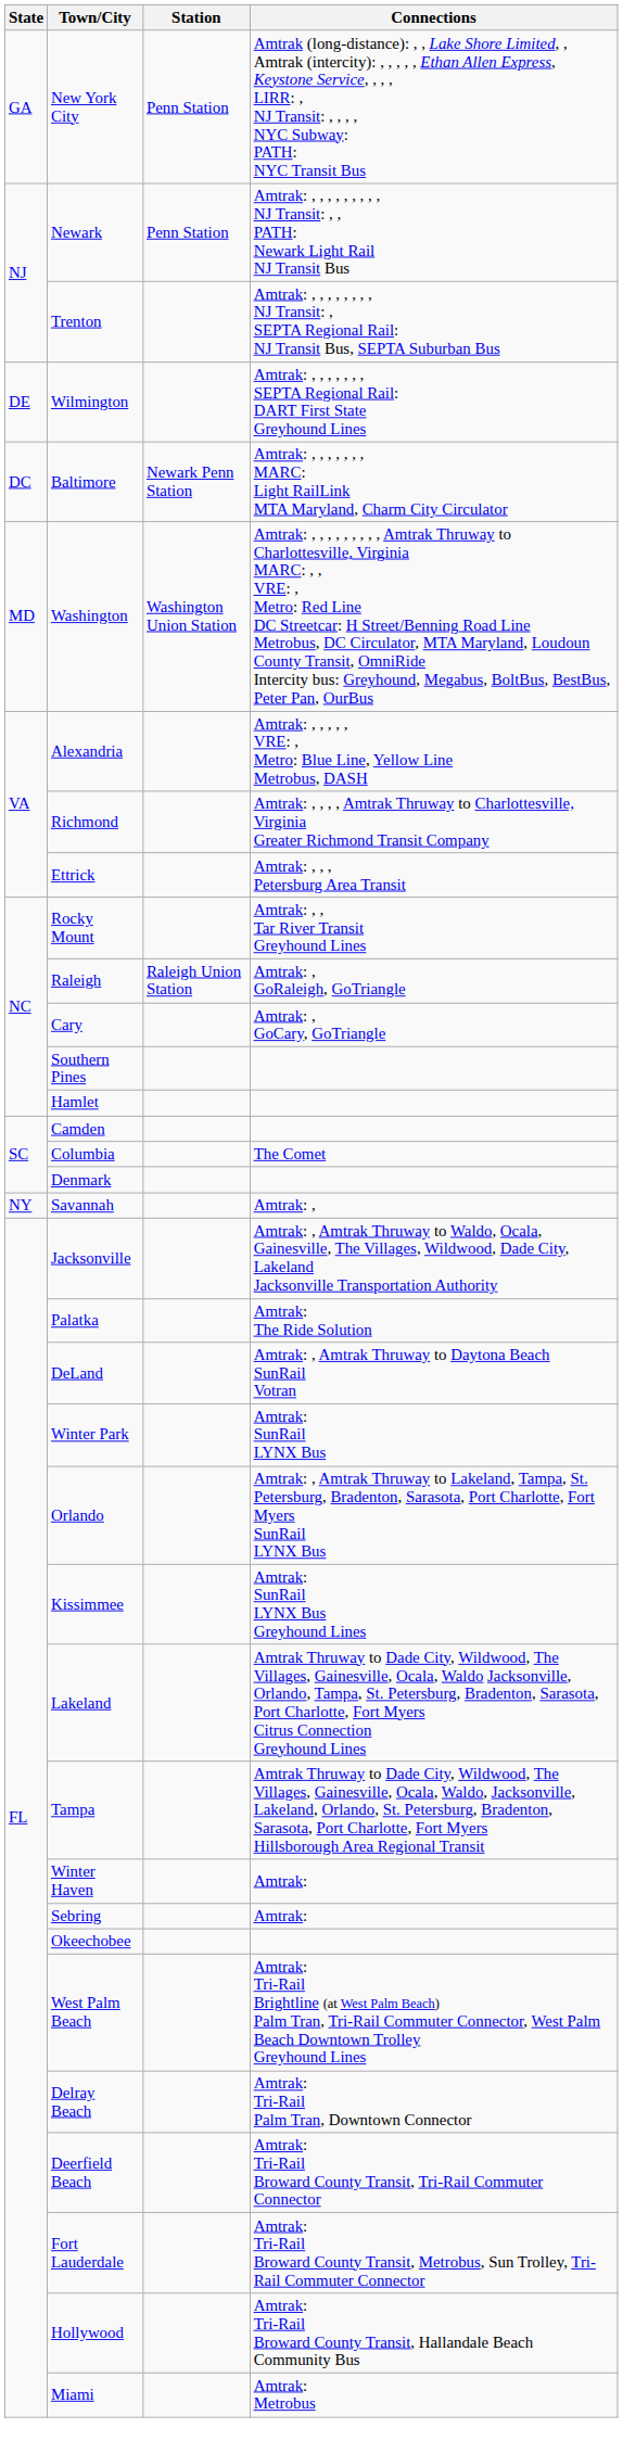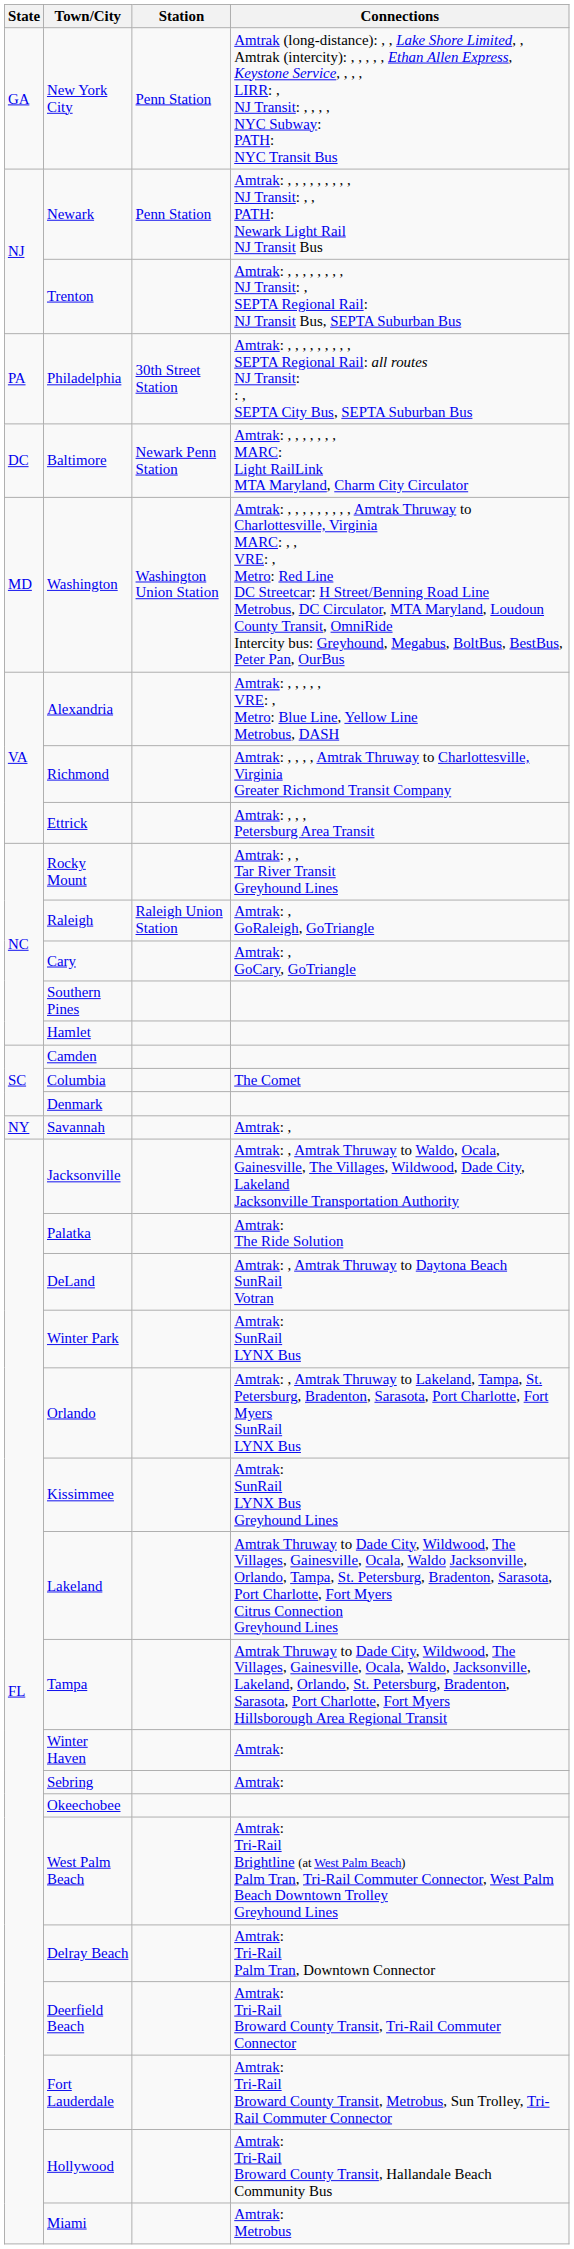 <table class="wikitable">
 <tr>
 <th>State</th>
 <th>Town/City</th>
 <th>Station</th>
 <th>Connections</th>
 </tr>
 <tr>
 <td><a href='#'>GA</a></td>
 <td><a href='#'>New York City</a></td>
 <td><a href='#'>Penn Station</a></td>
 <td> <a href='#'>Amtrak</a> (long-distance):  , , <em><a href='#'>Lake Shore Limited</a></em>, ,  <br> Amtrak (intercity): , , , , , <em><a href='#'>Ethan Allen Express</a></em>, <em><a href='#'>Keystone Service</a></em>, , , , <br> <a href='#'>LIRR</a>: , <br> <a href='#'>NJ Transit</a>: , , , , <br> <a href='#'>NYC Subway</a>: <br> <a href='#'>PATH</a>:   <br> <a href='#'>NYC Transit Bus</a></td>
 </tr>
 <tr>
 <td rowspan=2><a href='#'>NJ</a></td>
 <td><a href='#'>Newark</a></td>
 <td><a href='#'>Penn Station</a></td>
 <td> <a href='#'>Amtrak</a>: , , , , , , , , , <br> <a href='#'>NJ Transit</a>: , , <br> <a href='#'>PATH</a>: <br> <a href='#'>Newark Light Rail</a><br> <a href='#'>NJ Transit</a> Bus</td>
 </tr>
 <tr>
 <td><a href='#'>Trenton</a></td>
 <td></td>
 <td> <a href='#'>Amtrak</a>: , , , , , , , ,  <br> <a href='#'>NJ Transit</a>: , <br> <a href='#'>SEPTA Regional Rail</a>: <br> <a href='#'>NJ Transit</a> Bus, <a href='#'>SEPTA Suburban Bus</a></td>
 </tr>
 <tr>
-<td><a href='#'>DE</a></td>
-<td><a href='#'>Wilmington</a></td>
-<td></td>
-<td> <a href='#'>Amtrak</a>: , , , , , , , <br> <a href='#'>SEPTA Regional Rail</a>: <br> <a href='#'>DART First State</a><br> <a href='#'>Greyhound Lines</a></td>
+<td><a href='#'>PA</a></td>
+<td><a href='#'>Philadelphia</a></td>
+<td><a href='#'>30th Street Station</a></td>
+<td> <a href='#'>Amtrak</a>: , , , , , , , , , <br> <a href='#'>SEPTA Regional Rail</a>: <em>all routes</em><br> <a href='#'>NJ Transit</a>: <br>: , <br> <a href='#'>SEPTA City Bus</a>, <a href='#'>SEPTA Suburban Bus</a></td>
 </tr>
 <tr>
 <td><a href='#'>DC</a></td>
 <td><a href='#'>Baltimore</a></td>
 <td><a href='#'>Newark Penn Station</a></td>
 <td> <a href='#'>Amtrak</a>: , , ,  , , , , <br> <a href='#'>MARC</a>: <br> <a href='#'>Light RailLink</a><br> <a href='#'>MTA Maryland</a>, <a href='#'>Charm City Circulator</a></td>
 </tr>
 <tr>
 <td><a href='#'>MD</a></td>
 <td><a href='#'>Washington</a></td>
 <td><a href='#'>Washington Union Station</a></td>
 <td> <a href='#'>Amtrak</a>: , , , , , , ,  , , <a href='#'>Amtrak Thruway</a> to <a href='#'>Charlottesville, Virginia</a><br> <a href='#'>MARC</a>: , , <br> <a href='#'>VRE</a>: , <br> <a href='#'>Metro</a>:  <a href='#'>Red Line</a><br> <a href='#'>DC Streetcar</a>: <a href='#'>H Street/Benning Road Line</a><br> <a href='#'>Metrobus</a>, <a href='#'>DC Circulator</a>, <a href='#'>MTA Maryland</a>, <a href='#'>Loudoun County Transit</a>, <a href='#'>OmniRide</a><br> Intercity bus:  <a href='#'>Greyhound</a>,  <a href='#'>Megabus</a>, <a href='#'>BoltBus</a>, <a href='#'>BestBus</a>, <a href='#'>Peter Pan</a>, <a href='#'>OurBus</a></td>
 </tr>
 <tr>
 <td rowspan=3><a href='#'>VA</a></td>
 <td><a href='#'>Alexandria</a></td>
 <td></td>
 <td> <a href='#'>Amtrak</a>: , , , , , <br> <a href='#'>VRE</a>: , <br> <a href='#'>Metro</a>:  <a href='#'>Blue Line</a>,  <a href='#'>Yellow Line</a><br> <a href='#'>Metrobus</a>, <a href='#'>DASH</a></td>
 </tr>
 <tr>
 <td><a href='#'>Richmond</a></td>
 <td></td>
 <td> <a href='#'>Amtrak</a>: , , ,  , <a href='#'>Amtrak Thruway</a> to <a href='#'>Charlottesville, Virginia</a><br> <a href='#'>Greater Richmond Transit Company</a></td>
 </tr>
 <tr>
 <td><a href='#'>Ettrick</a></td>
 <td></td>
 <td> <a href='#'>Amtrak</a>: , , , <br> <a href='#'>Petersburg Area Transit</a></td>
 </tr>
 <tr>
 <td rowspan=5><a href='#'>NC</a></td>
 <td><a href='#'>Rocky Mount</a></td>
 <td></td>
 <td> <a href='#'>Amtrak</a>: , , <br> <a href='#'>Tar River Transit</a><br> <a href='#'>Greyhound Lines</a></td>
 </tr>
 <tr>
 <td><a href='#'>Raleigh</a></td>
 <td><a href='#'>Raleigh Union Station</a></td>
 <td> <a href='#'>Amtrak</a>: , <br> <a href='#'>GoRaleigh</a>, <a href='#'>GoTriangle</a></td>
 </tr>
 <tr>
 <td><a href='#'>Cary</a></td>
 <td></td>
 <td> <a href='#'>Amtrak</a>: , <br> <a href='#'>GoCary</a>, <a href='#'>GoTriangle</a></td>
 </tr>
 <tr>
 <td><a href='#'>Southern Pines</a></td>
 <td></td>
 <td></td>
 </tr>
 <tr>
 <td><a href='#'>Hamlet</a></td>
 <td></td>
 <td></td>
 </tr>
 <tr>
 <td rowspan=3><a href='#'>SC</a></td>
 <td><a href='#'>Camden</a></td>
 <td></td>
 <td></td>
 </tr>
 <tr>
 <td><a href='#'>Columbia</a></td>
 <td></td>
 <td> <a href='#'>The Comet</a></td>
 </tr>
 <tr>
 <td><a href='#'>Denmark</a></td>
 <td></td>
 <td></td>
 </tr>
 <tr>
 <td><a href='#'>NY</a></td>
 <td><a href='#'>Savannah</a></td>
 <td></td>
 <td> <a href='#'>Amtrak</a>: , </td>
 </tr>
 <tr>
 <td rowspan=17><a href='#'>FL</a></td>
 <td><a href='#'>Jacksonville</a></td>
 <td></td>
 <td> <a href='#'>Amtrak</a>: , <a href='#'>Amtrak Thruway</a> to <a href='#'>Waldo</a>, <a href='#'>Ocala</a>, <a href='#'>Gainesville</a>, <a href='#'>The Villages</a>, <a href='#'>Wildwood</a>, <a href='#'>Dade City</a>, <a href='#'>Lakeland</a><br> <a href='#'>Jacksonville Transportation Authority</a></td>
 </tr>
 <tr>
 <td><a href='#'>Palatka</a></td>
 <td></td>
 <td> <a href='#'>Amtrak</a>: <br> <a href='#'>The Ride Solution</a></td>
 </tr>
 <tr>
 <td><a href='#'>DeLand</a></td>
 <td></td>
 <td> <a href='#'>Amtrak</a>: , <a href='#'>Amtrak Thruway</a> to <a href='#'>Daytona Beach</a><br> <a href='#'>SunRail</a><br> <a href='#'>Votran</a></td>
 </tr>
 <tr>
 <td><a href='#'>Winter Park</a></td>
 <td></td>
 <td> <a href='#'>Amtrak</a>: <br> <a href='#'>SunRail</a><br> <a href='#'>LYNX Bus</a></td>
 </tr>
 <tr>
 <td><a href='#'>Orlando</a></td>
 <td></td>
 <td> <a href='#'>Amtrak</a>: , <a href='#'>Amtrak Thruway</a> to <a href='#'>Lakeland</a>, <a href='#'>Tampa</a>, <a href='#'>St. Petersburg</a>, <a href='#'>Bradenton</a>, <a href='#'>Sarasota</a>, <a href='#'>Port Charlotte</a>, <a href='#'>Fort Myers</a><br> <a href='#'>SunRail</a><br> <a href='#'>LYNX Bus</a></td>
 </tr>
 <tr>
 <td><a href='#'>Kissimmee</a></td>
 <td></td>
 <td> <a href='#'>Amtrak</a>: <br> <a href='#'>SunRail</a><br> <a href='#'>LYNX Bus</a><br> <a href='#'>Greyhound Lines</a></td>
 </tr>
 <tr>
 <td><a href='#'>Lakeland</a></td>
 <td></td>
 <td> <a href='#'>Amtrak Thruway</a> to <a href='#'>Dade City</a>, <a href='#'>Wildwood</a>, <a href='#'>The Villages</a>, <a href='#'>Gainesville</a>, <a href='#'>Ocala</a>, <a href='#'>Waldo</a> <a href='#'>Jacksonville</a>, <a href='#'>Orlando</a>, <a href='#'>Tampa</a>, <a href='#'>St. Petersburg</a>, <a href='#'>Bradenton</a>, <a href='#'>Sarasota</a>, <a href='#'>Port Charlotte</a>, <a href='#'>Fort Myers</a><br> <a href='#'>Citrus Connection</a><br> <a href='#'>Greyhound Lines</a></td>
 </tr>
 <tr>
 <td><a href='#'>Tampa</a></td>
 <td></td>
 <td> <a href='#'>Amtrak Thruway</a> to <a href='#'>Dade City</a>, <a href='#'>Wildwood</a>, <a href='#'>The Villages</a>, <a href='#'>Gainesville</a>, <a href='#'>Ocala</a>, <a href='#'>Waldo</a>, <a href='#'>Jacksonville</a>, <a href='#'>Lakeland</a>, <a href='#'>Orlando</a>, <a href='#'>St. Petersburg</a>, <a href='#'>Bradenton</a>, <a href='#'>Sarasota</a>, <a href='#'>Port Charlotte</a>, <a href='#'>Fort Myers</a><br> <a href='#'>Hillsborough Area Regional Transit</a></td>
 </tr>
 <tr>
 <td><a href='#'>Winter Haven</a></td>
 <td></td>
 <td> <a href='#'>Amtrak</a>: </td>
 </tr>
 <tr>
 <td><a href='#'>Sebring</a></td>
 <td></td>
 <td> <a href='#'>Amtrak</a>: </td>
 </tr>
 <tr>
 <td><a href='#'>Okeechobee</a></td>
 <td></td>
 <td></td>
 </tr>
 <tr>
 <td><a href='#'>West Palm Beach</a></td>
 <td></td>
 <td> <a href='#'>Amtrak</a>: <br> <a href='#'>Tri-Rail</a><br> <a href='#'>Brightline</a> <small>(at <a href='#'>West Palm Beach</a>)</small><br> <a href='#'>Palm Tran</a>, <a href='#'>Tri-Rail Commuter Connector</a>, <a href='#'>West Palm Beach Downtown Trolley</a><br> <a href='#'>Greyhound Lines</a></td>
 </tr>
 <tr>
 <td><a href='#'>Delray Beach</a></td>
 <td></td>
 <td> <a href='#'>Amtrak</a>: <br> <a href='#'>Tri-Rail</a><br> <a href='#'>Palm Tran</a>, Downtown Connector</td>
 </tr>
 <tr>
 <td><a href='#'>Deerfield Beach</a></td>
 <td></td>
 <td> <a href='#'>Amtrak</a>: <br> <a href='#'>Tri-Rail</a><br> <a href='#'>Broward County Transit</a>, <a href='#'>Tri-Rail Commuter Connector</a></td>
 </tr>
 <tr>
 <td><a href='#'>Fort Lauderdale</a></td>
 <td></td>
 <td> <a href='#'>Amtrak</a>: <br> <a href='#'>Tri-Rail</a><br> <a href='#'>Broward County Transit</a>, <a href='#'>Metrobus</a>, Sun Trolley, <a href='#'>Tri-Rail Commuter Connector</a></td>
 </tr>
 <tr>
 <td><a href='#'>Hollywood</a></td>
 <td></td>
 <td> <a href='#'>Amtrak</a>: <br> <a href='#'>Tri-Rail</a><br> <a href='#'>Broward County Transit</a>, Hallandale Beach Community Bus</td>
 </tr>
 <tr>
 <td><a href='#'>Miami</a></td>
 <td></td>
 <td> <a href='#'>Amtrak</a>: <br> <a href='#'>Metrobus</a></td>
 </tr>
 </table>
